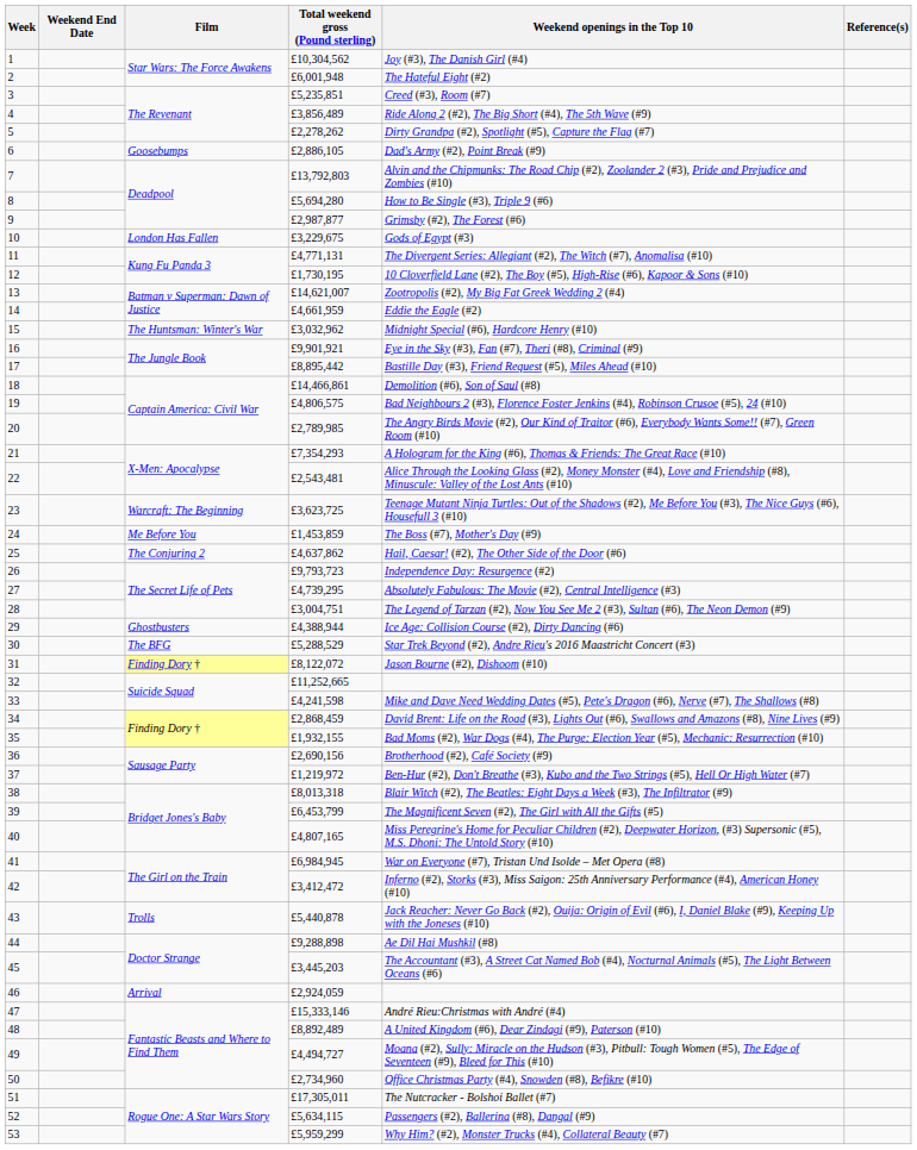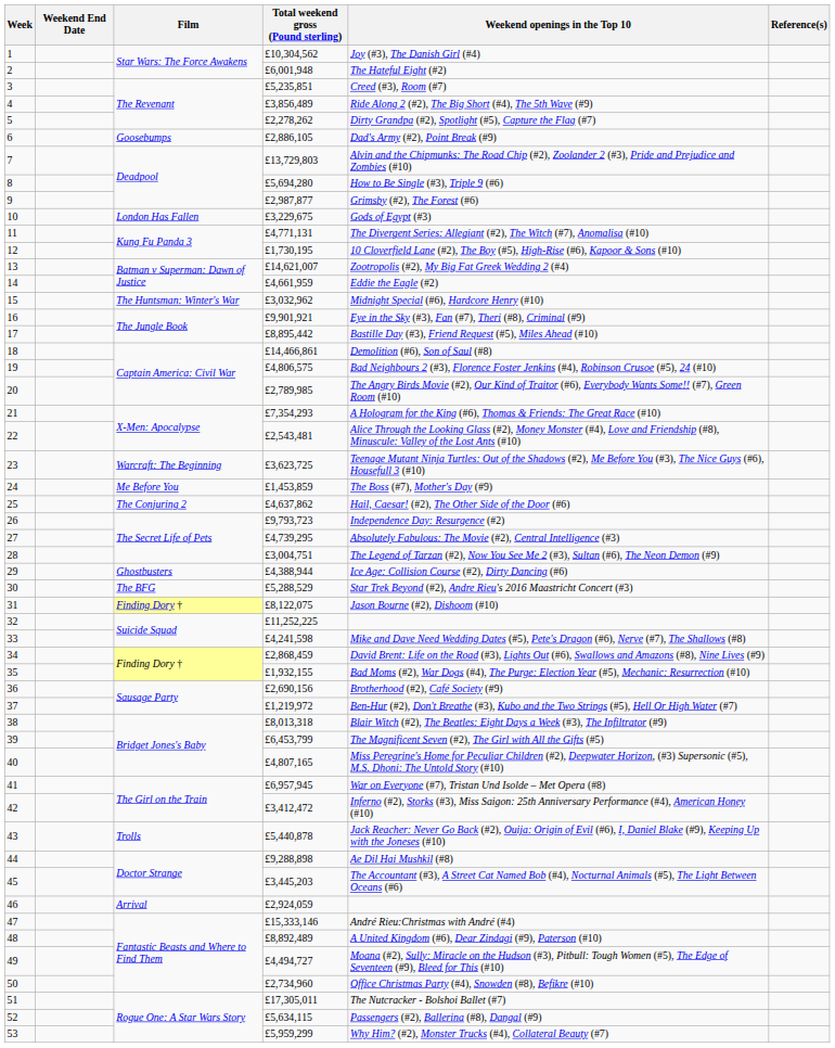 <table class="wikitable">
 <tr>
 <th>Week</th>
 <th>Weekend End Date</th>
 <th>Film</th>
 <th>Total weekend gross<br>(<a href='#'>Pound sterling</a>)</th>
 <th>Weekend openings in the Top 10</th>
 <th>Reference(s)</th>
 </tr>
 <tr>
 <td>1</td>
 <td></td>
 <td rowspan="2"><em><a href='#'>Star Wars: The Force Awakens</a></em> </td>
 <td>£10,304,562</td>
 <td><em><a href='#'>Joy</a></em> (#3), <em><a href='#'>The Danish Girl</a></em> (#4)</td>
 <td align="center"></td>
 </tr>
 <tr>
 <td>2</td>
 <td></td>
 <td>£6,001,948</td>
 <td><em><a href='#'>The Hateful Eight</a></em> (#2)</td>
 <td align="center"></td>
 </tr>
 <tr>
 <td>3</td>
 <td></td>
 <td rowspan="3"><em><a href='#'>The Revenant</a></em></td>
 <td>£5,235,851</td>
 <td><em><a href='#'>Creed</a></em> (#3), <em><a href='#'>Room</a></em> (#7)</td>
 <td align="center"></td>
 </tr>
 <tr>
 <td>4</td>
 <td></td>
 <td>£3,856,489</td>
 <td><em><a href='#'>Ride Along 2</a></em> (#2), <em><a href='#'>The Big Short</a></em> (#4), <em><a href='#'>The 5th Wave</a></em> (#9)</td>
 <td align="center"></td>
 </tr>
 <tr>
 <td>5</td>
 <td></td>
 <td>£2,278,262</td>
 <td><em><a href='#'>Dirty Grandpa</a></em> (#2), <em><a href='#'>Spotlight</a></em> (#5), <em><a href='#'>Capture the Flag</a></em> (#7)</td>
 <td align="center"></td>
 </tr>
 <tr>
 <td>6</td>
 <td></td>
 <td><em><a href='#'>Goosebumps</a></em></td>
 <td>£2,886,105</td>
 <td><em><a href='#'>Dad's Army</a></em> (#2), <em><a href='#'>Point Break</a></em> (#9)</td>
 <td align="center"></td>
 </tr>
 <tr>
 <td>7</td>
 <td></td>
 <td rowspan="3"><em><a href='#'>Deadpool</a></em></td>
-<td>£13,792,803</td>
+<td>£13,729,803</td>
 <td><em><a href='#'>Alvin and the Chipmunks: The Road Chip</a></em> (#2), <em><a href='#'>Zoolander 2</a></em> (#3),  <em><a href='#'>Pride and Prejudice and Zombies</a></em> (#10)</td>
 <td align="center"></td>
 </tr>
 <tr>
 <td>8</td>
 <td></td>
 <td>£5,694,280</td>
 <td><em><a href='#'>How to Be Single</a></em> (#3), <em><a href='#'>Triple 9</a></em> (#6)</td>
 <td align="center"></td>
 </tr>
 <tr>
 <td>9</td>
 <td></td>
 <td>£2,987,877</td>
 <td><em><a href='#'>Grimsby</a></em> (#2), <em><a href='#'>The Forest</a></em> (#6)</td>
 <td align="center"></td>
 </tr>
 <tr>
 <td>10</td>
 <td></td>
 <td><em><a href='#'>London Has Fallen</a></em></td>
 <td>£3,229,675</td>
 <td><em><a href='#'>Gods of Egypt</a></em> (#3)</td>
 <td align="center"></td>
 </tr>
 <tr>
 <td>11</td>
 <td></td>
 <td rowspan="2"><em><a href='#'>Kung Fu Panda 3</a></em></td>
 <td>£4,771,131</td>
 <td><em><a href='#'>The Divergent Series: Allegiant</a></em> (#2), <em><a href='#'>The Witch</a></em> (#7), <em><a href='#'>Anomalisa</a></em> (#10)</td>
 <td align="center"></td>
 </tr>
 <tr>
 <td>12</td>
 <td></td>
 <td>£1,730,195</td>
 <td><em><a href='#'>10 Cloverfield Lane</a></em> (#2), <em><a href='#'>The Boy</a></em> (#5), <em><a href='#'>High-Rise</a></em> (#6), <em><a href='#'>Kapoor & Sons</a></em> (#10)</td>
 <td align="center"></td>
 </tr>
 <tr>
 <td>13</td>
 <td></td>
 <td rowspan="2"><em><a href='#'>Batman v Superman: Dawn of Justice</a></em></td>
 <td>£14,621,007</td>
 <td><em><a href='#'>Zootropolis</a></em> (#2), <em><a href='#'>My Big Fat Greek Wedding 2</a></em> (#4)</td>
 <td align="center"></td>
 </tr>
 <tr>
 <td>14</td>
 <td></td>
 <td>£4,661,959</td>
 <td><em><a href='#'>Eddie the Eagle</a></em> (#2)</td>
 <td align="center"></td>
 </tr>
 <tr>
 <td>15</td>
 <td></td>
 <td><em><a href='#'>The Huntsman: Winter's War</a></em></td>
 <td>£3,032,962</td>
 <td><em><a href='#'>Midnight Special</a></em> (#6), <em><a href='#'>Hardcore Henry</a></em> (#10)</td>
 <td align="center"></td>
 </tr>
 <tr>
 <td>16</td>
 <td></td>
 <td rowspan="2"><em><a href='#'>The Jungle Book</a></em></td>
 <td>£9,901,921</td>
 <td><em><a href='#'>Eye in the Sky</a></em> (#3), <em><a href='#'>Fan</a></em> (#7), <em><a href='#'>Theri</a></em> (#8), <em><a href='#'>Criminal</a></em> (#9)</td>
 <td align="center"></td>
 </tr>
 <tr>
 <td>17</td>
 <td></td>
 <td>£8,895,442</td>
 <td><em><a href='#'>Bastille Day</a></em> (#3), <em><a href='#'>Friend Request</a></em> (#5), <em><a href='#'>Miles Ahead</a></em> (#10)</td>
 <td align="center"></td>
 </tr>
 <tr>
 <td>18</td>
 <td></td>
 <td rowspan="3"><em><a href='#'>Captain America: Civil War</a></em></td>
 <td>£14,466,861</td>
 <td><em><a href='#'>Demolition</a></em> (#6), <em><a href='#'>Son of Saul</a></em> (#8)</td>
 <td align="center"></td>
 </tr>
 <tr>
 <td>19</td>
 <td></td>
 <td>£4,806,575</td>
 <td><em><a href='#'>Bad Neighbours 2</a></em> (#3), <em><a href='#'>Florence Foster Jenkins</a></em> (#4), <em><a href='#'>Robinson Crusoe</a></em> (#5), <em><a href='#'>24</a></em> (#10)</td>
 <td align="center"></td>
 </tr>
 <tr>
 <td>20</td>
 <td></td>
 <td>£2,789,985</td>
 <td><em><a href='#'>The Angry Birds Movie</a></em> (#2), <em><a href='#'>Our Kind of Traitor</a></em> (#6), <em><a href='#'>Everybody Wants Some!!</a></em> (#7), <em><a href='#'>Green Room</a></em> (#10)</td>
 <td align="center"></td>
 </tr>
 <tr>
 <td>21</td>
 <td></td>
 <td rowspan="2"><em><a href='#'>X-Men: Apocalypse</a></em></td>
 <td>£7,354,293</td>
 <td><em><a href='#'>A Hologram for the King</a></em> (#6), <em><a href='#'>Thomas & Friends: The Great Race</a></em> (#10)</td>
 <td align="center"></td>
 </tr>
 <tr>
 <td>22</td>
 <td></td>
 <td>£2,543,481</td>
 <td><em><a href='#'>Alice Through the Looking Glass</a></em> (#2), <em><a href='#'>Money Monster</a></em> (#4), <em><a href='#'>Love and Friendship</a></em> (#8), <em><a href='#'>Minuscule: Valley of the Lost Ants</a></em> (#10)</td>
 <td align="center"></td>
 </tr>
 <tr>
 <td>23</td>
 <td></td>
 <td><em><a href='#'>Warcraft: The Beginning</a></em></td>
 <td>£3,623,725</td>
 <td><em><a href='#'>Teenage Mutant Ninja Turtles: Out of the Shadows</a></em> (#2), <em><a href='#'>Me Before You</a></em> (#3), <em><a href='#'>The Nice Guys</a></em> (#6), <em><a href='#'>Housefull 3</a></em> (#10)</td>
 <td align="center"></td>
 </tr>
 <tr>
 <td>24</td>
 <td></td>
 <td><em><a href='#'>Me Before You</a></em></td>
 <td>£1,453,859</td>
 <td><em><a href='#'>The Boss</a></em> (#7), <em><a href='#'>Mother's Day</a></em> (#9)</td>
 <td align="center"></td>
 </tr>
 <tr>
 <td>25</td>
 <td></td>
 <td><em><a href='#'>The Conjuring 2</a></em></td>
 <td>£4,637,862</td>
 <td><em><a href='#'>Hail, Caesar!</a></em> (#2), <em><a href='#'>The Other Side of the Door</a></em> (#6)</td>
 <td align="center"></td>
 </tr>
 <tr>
 <td>26</td>
 <td></td>
 <td rowspan="3"><em><a href='#'>The Secret Life of Pets</a></em></td>
 <td>£9,793,723</td>
 <td><em><a href='#'>Independence Day: Resurgence</a></em> (#2)</td>
 <td align="center"></td>
 </tr>
 <tr>
 <td>27</td>
 <td></td>
 <td>£4,739,295</td>
 <td><em><a href='#'>Absolutely Fabulous: The Movie</a></em> (#2), <em><a href='#'>Central Intelligence</a></em> (#3)</td>
 <td align="center"></td>
 </tr>
 <tr>
 <td>28</td>
 <td></td>
 <td>£3,004,751</td>
 <td><em><a href='#'>The Legend of Tarzan</a></em> (#2), <em><a href='#'>Now You See Me 2</a></em> (#3), <em><a href='#'>Sultan</a></em> (#6), <em><a href='#'>The Neon Demon</a></em> (#9)</td>
 <td align="center"></td>
 </tr>
 <tr>
 <td>29</td>
 <td></td>
 <td><em><a href='#'>Ghostbusters</a></em></td>
 <td>£4,388,944</td>
 <td><em><a href='#'>Ice Age: Collision Course</a></em> (#2), <em><a href='#'>Dirty Dancing</a></em> (#6)</td>
 <td align="center"></td>
 </tr>
 <tr>
 <td>30</td>
 <td></td>
 <td><em><a href='#'>The BFG</a></em></td>
 <td>£5,288,529</td>
 <td><em><a href='#'>Star Trek Beyond</a></em> (#2), <em><a href='#'>Andre Rieu</a>'s 2016 Maastricht Concert</em> (#3)</td>
 <td align="center"></td>
 </tr>
 <tr>
 <td>31</td>
 <td></td>
 <td style="background-color:#FFFF99"><em><a href='#'>Finding Dory</a></em> †</td>
-<td>£8,122,072</td>
+<td>£8,122,075</td>
 <td><em><a href='#'>Jason Bourne</a></em> (#2), <em><a href='#'>Dishoom</a></em> (#10)</td>
 <td align="center"></td>
 </tr>
 <tr>
 <td>32</td>
 <td></td>
 <td rowspan="2"><em><a href='#'>Suicide Squad</a></em></td>
-<td>£11,252,665</td>
+<td>£11,252,225</td>
 <td></td>
 <td align="center"></td>
 </tr>
 <tr>
 <td>33</td>
 <td></td>
 <td>£4,241,598</td>
 <td><em><a href='#'>Mike and Dave Need Wedding Dates</a></em> (#5), <em><a href='#'>Pete's Dragon</a></em> (#6), <em><a href='#'>Nerve</a></em> (#7), <em><a href='#'>The Shallows</a></em> (#8)</td>
 <td align="center"></td>
 </tr>
 <tr>
 <td>34</td>
 <td></td>
 <td rowspan="2" style="background-color:#FFFF99"><em>Finding Dory</em> †</td>
 <td>£2,868,459</td>
 <td><em><a href='#'>David Brent: Life on the Road</a></em> (#3), <em><a href='#'>Lights Out</a></em> (#6), <em><a href='#'>Swallows and Amazons</a></em> (#8), <em><a href='#'>Nine Lives</a></em> (#9)</td>
 <td align="center"></td>
 </tr>
 <tr>
 <td>35</td>
 <td></td>
 <td>£1,932,155</td>
 <td><em><a href='#'>Bad Moms</a></em> (#2), <em><a href='#'>War Dogs</a></em> (#4), <em><a href='#'>The Purge: Election Year</a></em> (#5), <em><a href='#'>Mechanic: Resurrection</a></em> (#10)</td>
 <td align="center"></td>
 </tr>
 <tr>
 <td>36</td>
 <td></td>
 <td rowspan="2"><em><a href='#'>Sausage Party</a></em></td>
 <td>£2,690,156</td>
 <td><em><a href='#'>Brotherhood</a></em> (#2), <em><a href='#'>Café Society</a></em> (#9)</td>
 <td align="center"></td>
 </tr>
 <tr>
 <td>37</td>
 <td></td>
 <td>£1,219,972</td>
 <td><em><a href='#'>Ben-Hur</a></em> (#2), <em><a href='#'>Don't Breathe</a></em> (#3), <em><a href='#'>Kubo and the Two Strings</a></em> (#5), <em><a href='#'>Hell Or High Water</a></em> (#7)</td>
 <td align="center"></td>
 </tr>
 <tr>
 <td>38</td>
 <td></td>
 <td rowspan="3"><em><a href='#'>Bridget Jones's Baby</a></em></td>
 <td>£8,013,318</td>
 <td><em><a href='#'>Blair Witch</a></em> (#2), <em><a href='#'>The Beatles: Eight Days a Week</a></em> (#3), <em><a href='#'>The Infiltrator</a></em> (#9)</td>
 <td align="center"></td>
 </tr>
 <tr>
 <td>39</td>
 <td></td>
 <td>£6,453,799</td>
 <td><em><a href='#'>The Magnificent Seven</a></em> (#2), <em><a href='#'>The Girl with All the Gifts</a></em> (#5)</td>
 <td align="center"></td>
 </tr>
 <tr>
 <td>40</td>
 <td></td>
 <td>£4,807,165</td>
 <td><em><a href='#'>Miss Peregrine's Home for Peculiar Children</a></em> (#2), <em><a href='#'>Deepwater Horizon</a></em>, (#3) <em>Supersonic</em> (#5), <em><a href='#'>M.S. Dhoni: The Untold Story</a></em> (#10)</td>
 <td align="center"></td>
 </tr>
 <tr>
 <td>41</td>
 <td></td>
 <td rowspan="2"><em><a href='#'>The Girl on the Train</a></em></td>
-<td>£6,984,945</td>
+<td>£6,957,945</td>
 <td><em><a href='#'>War on Everyone</a></em> (#7), <em>Tristan Und Isolde – Met Opera</em> (#8)</td>
 <td align="center"></td>
 </tr>
 <tr>
 <td>42</td>
 <td></td>
 <td>£3,412,472</td>
 <td><em><a href='#'>Inferno</a></em> (#2), <em><a href='#'>Storks</a></em> (#3), <em>Miss Saigon: 25th Anniversary Performance</em> (#4), <em><a href='#'>American Honey</a></em> (#10)</td>
 <td align="center"></td>
 </tr>
 <tr>
 <td>43</td>
 <td></td>
 <td><em><a href='#'>Trolls</a></em></td>
 <td>£5,440,878</td>
 <td><em><a href='#'>Jack Reacher: Never Go Back</a></em> (#2), <em><a href='#'>Ouija: Origin of Evil</a></em> (#6), <em><a href='#'>I, Daniel Blake</a></em> (#9), <em><a href='#'>Keeping Up with the Joneses</a></em> (#10)</td>
 <td align="center"></td>
 </tr>
 <tr>
 <td>44</td>
 <td></td>
 <td rowspan="2"><em><a href='#'>Doctor Strange</a></em></td>
 <td>£9,288,898</td>
 <td><em><a href='#'>Ae Dil Hai Mushkil</a></em> (#8)</td>
 <td align="center"></td>
 </tr>
 <tr>
 <td>45</td>
 <td></td>
 <td>£3,445,203</td>
 <td><em><a href='#'>The Accountant</a></em> (#3), <em><a href='#'>A Street Cat Named Bob</a></em> (#4), <em><a href='#'>Nocturnal Animals</a></em> (#5), <em><a href='#'>The Light Between Oceans</a></em> (#6)</td>
 <td align="center"></td>
 </tr>
 <tr>
 <td>46</td>
 <td></td>
 <td><em><a href='#'>Arrival</a></em></td>
 <td>£2,924,059</td>
 <td></td>
 <td align="center"></td>
 </tr>
 <tr>
 <td>47</td>
 <td></td>
 <td rowspan="4"><em><a href='#'>Fantastic Beasts and Where to Find Them</a></em></td>
 <td>£15,333,146</td>
 <td><em>André Rieu:Christmas with André</em> (#4)</td>
 <td align="center"></td>
 </tr>
 <tr>
 <td>48</td>
 <td></td>
 <td>£8,892,489</td>
 <td><em><a href='#'>A United Kingdom</a></em> (#6), <em><a href='#'>Dear Zindagi</a></em> (#9), <em><a href='#'>Paterson</a></em> (#10)</td>
 <td align="center"></td>
 </tr>
 <tr>
 <td>49</td>
 <td></td>
 <td>£4,494,727</td>
 <td><em><a href='#'>Moana</a></em> (#2), <em><a href='#'>Sully: Miracle on the Hudson</a></em> (#3), <em>Pitbull: Tough Women</em> (#5), <em><a href='#'>The Edge of Seventeen</a></em> (#9), <em><a href='#'>Bleed for This</a></em> (#10)</td>
 <td align="center"></td>
 </tr>
 <tr>
 <td>50</td>
 <td></td>
 <td>£2,734,960</td>
 <td><em><a href='#'>Office Christmas Party</a></em> (#4), <em><a href='#'>Snowden</a></em> (#8), <em><a href='#'>Befikre</a></em> (#10)</td>
 <td align="center"></td>
 </tr>
 <tr>
 <td>51</td>
 <td></td>
 <td rowspan="3"><em><a href='#'>Rogue One: A Star Wars Story</a></em></td>
 <td>£17,305,011</td>
 <td><em>The Nutcracker - Bolshoi Ballet</em> (#7)</td>
 <td align="center"></td>
 </tr>
 <tr>
 <td>52</td>
 <td></td>
 <td>£5,634,115</td>
 <td><em><a href='#'>Passengers</a></em> (#2), <em><a href='#'>Ballerina</a></em> (#8), <em><a href='#'>Dangal</a></em> (#9)</td>
 <td align="center"></td>
 </tr>
 <tr>
 <td>53</td>
 <td></td>
 <td>£5,959,299</td>
 <td><em><a href='#'>Why Him?</a></em> (#2), <em><a href='#'>Monster Trucks</a></em> (#4), <em><a href='#'>Collateral Beauty</a></em> (#7)</td>
 <td align="center"></td>
 </tr>
 </table>
